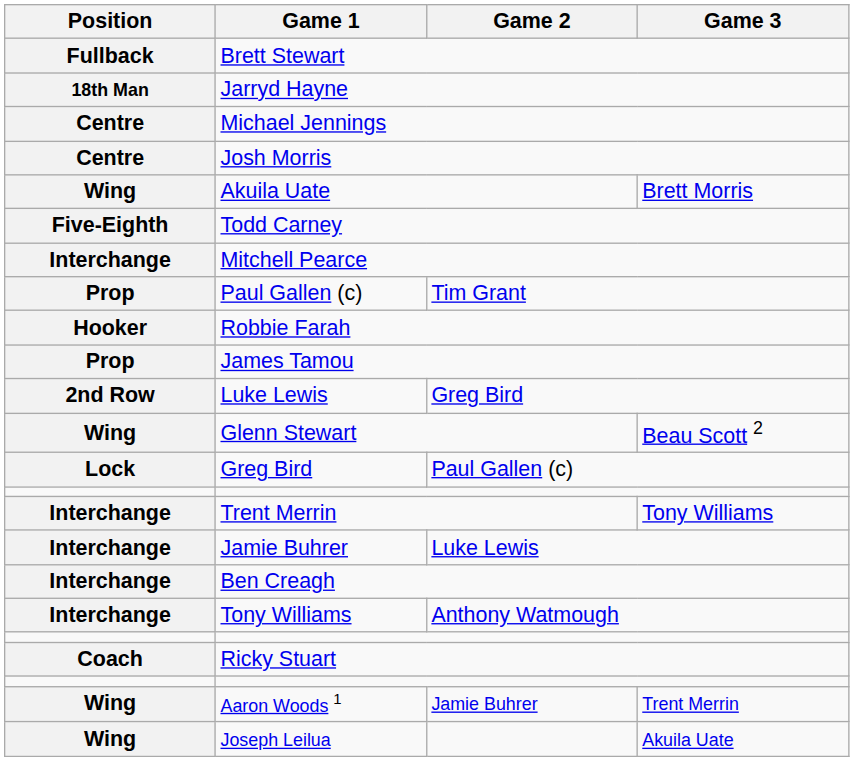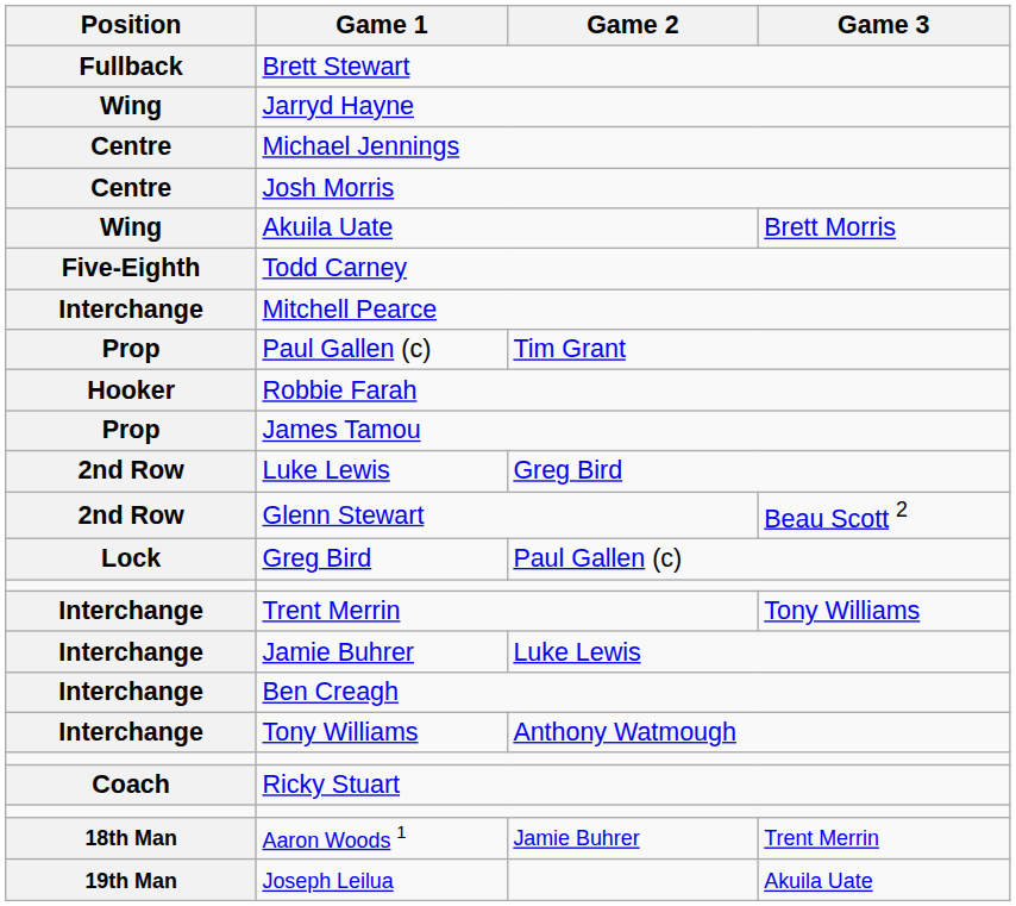 <table class="wikitable">
 <tr>
 <th style="width:150px;">Position</th>
 <th style="width:150px;">Game 1</th>
 <th style="width:150px;">Game 2</th>
 <th style="width:150px;">Game 3</th>
 </tr>
 <tr>
 <th>Fullback</th>
 <td colspan="3"> <a href='#'>Brett Stewart</a></td>
 </tr>
 <tr>
-<th><small>18th Man</small></th>
+<th>Wing</th>
 <td colspan="3"> <a href='#'>Jarryd Hayne</a></td>
 </tr>
 <tr>
 <th>Centre</th>
 <td colspan="3"> <a href='#'>Michael Jennings</a></td>
 </tr>
 <tr>
 <th>Centre</th>
 <td colspan="3"> <a href='#'>Josh Morris</a></td>
 </tr>
 <tr>
 <th>Wing</th>
 <td colspan="2"> <a href='#'>Akuila Uate</a></td>
 <td> <a href='#'>Brett Morris</a></td>
 </tr>
 <tr>
 <th>Five-Eighth</th>
 <td colspan="3"> <a href='#'>Todd Carney</a></td>
 </tr>
 <tr>
 <th>Interchange</th>
 <td colspan="3"> <a href='#'>Mitchell Pearce</a></td>
 </tr>
 <tr>
 <th>Prop</th>
 <td> <a href='#'>Paul Gallen</a> (c)</td>
 <td colspan="2"> <a href='#'>Tim Grant</a></td>
 </tr>
 <tr>
 <th>Hooker</th>
 <td colspan="3"> <a href='#'>Robbie Farah</a></td>
 </tr>
 <tr>
 <th>Prop</th>
 <td colspan="3"> <a href='#'>James Tamou</a></td>
 </tr>
 <tr>
 <th>2nd Row</th>
 <td> <a href='#'>Luke Lewis</a></td>
 <td colspan="2"> <a href='#'>Greg Bird</a></td>
 </tr>
 <tr>
-<th>Wing</th>
+<th>2nd Row</th>
 <td colspan="2"> <a href='#'>Glenn Stewart</a></td>
 <td> <a href='#'>Beau Scott</a> <sup>2</sup></td>
 </tr>
 <tr>
 <th>Lock</th>
 <td> <a href='#'>Greg Bird</a></td>
 <td colspan="2"> <a href='#'>Paul Gallen</a> (c)</td>
 </tr>
 <tr>
 <td></td>
 </tr>
 <tr>
 <th>Interchange</th>
 <td colspan="2"> <a href='#'>Trent Merrin</a></td>
 <td> <a href='#'>Tony Williams</a></td>
 </tr>
 <tr>
 <th>Interchange</th>
 <td> <a href='#'>Jamie Buhrer</a></td>
 <td colspan="2"> <a href='#'>Luke Lewis</a></td>
 </tr>
 <tr>
 <th>Interchange</th>
 <td colspan="3"> <a href='#'>Ben Creagh</a></td>
 </tr>
 <tr>
 <th>Interchange</th>
 <td> <a href='#'>Tony Williams</a></td>
 <td colspan="2"> <a href='#'>Anthony Watmough</a></td>
 </tr>
 <tr>
 <td></td>
 </tr>
 <tr>
 <th>Coach</th>
 <td colspan="3"><a href='#'>Ricky Stuart</a></td>
 </tr>
 <tr>
 <td></td>
 </tr>
 <tr>
-<th>Wing</th>
+<th><small>18th Man</small></th>
 <td><small> <a href='#'>Aaron Woods</a> <sup>1</sup></small></td>
 <td><small> <a href='#'>Jamie Buhrer</a></small></td>
 <td><small> <a href='#'>Trent Merrin</a></small></td>
 </tr>
 <tr>
-<th>Wing</th>
+<th><small>19th Man</small></th>
 <td><small> <a href='#'>Joseph Leilua</a></small></td>
 <td></td>
 <td><small> <a href='#'>Akuila Uate</a> </small></td>
 </tr>
 </table>
